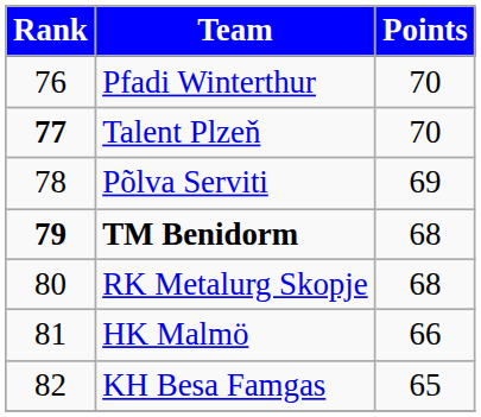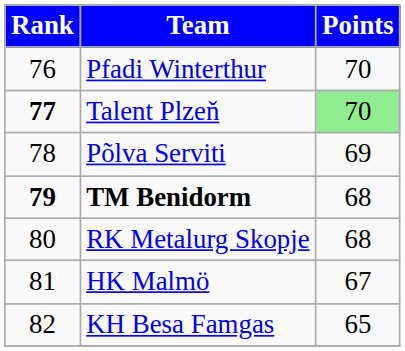 <table class="wikitable" style="text-align: center;">
 <tr>
 <th style="color:white; background:#0000FF">Rank</th>
 <th style="color:white; background:#0000FF">Team</th>
 <th style="color:white; background:#0000FF">Points</th>
 </tr>
 <tr>
 <td>76</td>
 <td align=left> <a href='#'>Pfadi Winterthur</a></td>
 <td>70</td>
 </tr>
 <tr>
 <td><strong>77</strong></td>
 <td align=left> <a href='#'>Talent Plzeň</a></td>
-<td>70</td>
+<td style="background: lightgreen;">70</td>
 </tr>
 <tr>
 <td>78</td>
 <td align=left> <a href='#'>Põlva Serviti</a></td>
 <td>69</td>
 </tr>
 <tr>
 <td><strong>79</strong></td>
 <td align=left> <strong>TM Benidorm</strong></td>
 <td>68</td>
 </tr>
 <tr>
 <td>80</td>
 <td align=left> <a href='#'>RK Metalurg Skopje</a></td>
 <td>68</td>
 </tr>
 <tr>
 <td>81</td>
 <td align=left> <a href='#'>HK Malmö</a></td>
-<td>66</td>
+<td>67</td>
 </tr>
 <tr>
 <td>82</td>
 <td align=left> <a href='#'>KH Besa Famgas</a></td>
 <td>65</td>
 </tr>
 <tr>
 </tr>
 </table>
